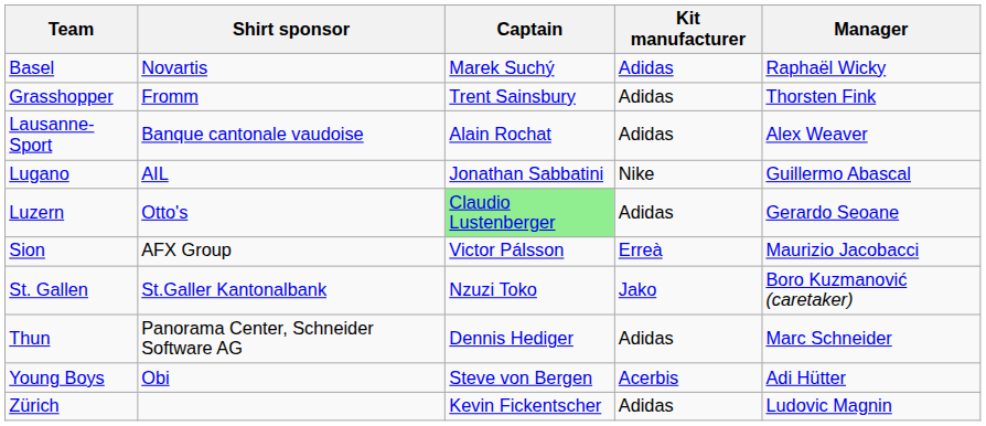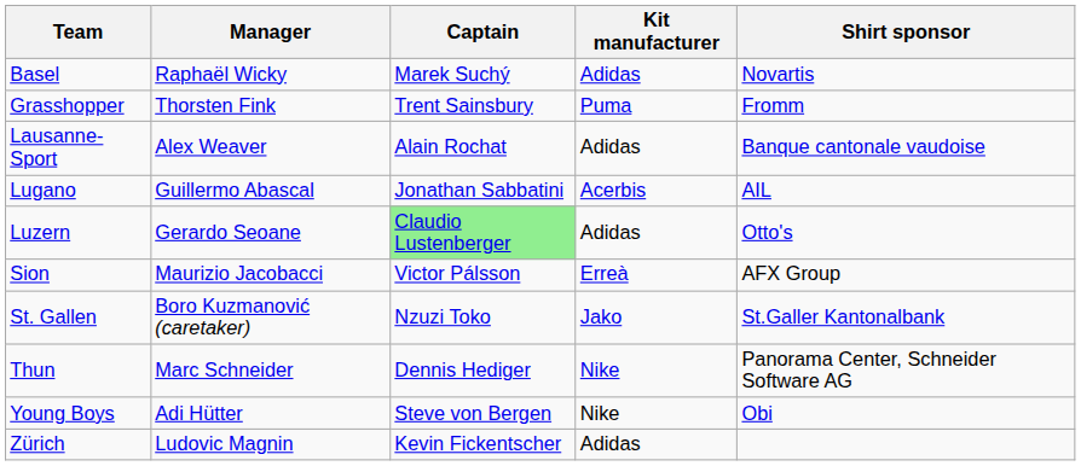 <table class="wikitable sortable" style="text-align: left; font-size:100%">
 <tr>
 <th>Team</th>
-<th>Shirt sponsor</th>
+<th>Manager</th>
 <th>Captain</th>
 <th>Kit manufacturer</th>
-<th>Manager</th>
+<th>Shirt sponsor</th>
 </tr>
 <tr>
 <td><a href='#'>Basel</a></td>
-<td><a href='#'>Novartis</a></td>
+<td> <a href='#'>Raphaël Wicky</a></td>
 <td> <a href='#'>Marek Suchý</a></td>
 <td><a href='#'>Adidas</a></td>
-<td> <a href='#'>Raphaël Wicky</a></td>
+<td><a href='#'>Novartis</a></td>
 </tr>
 <tr>
 <td><a href='#'>Grasshopper</a></td>
+<td> <a href='#'>Thorsten Fink</a></td>
+<td> <a href='#'>Trent Sainsbury</a></td>
+<td><a href='#'>Puma</a></td>
 <td><a href='#'>Fromm</a></td>
-<td> <a href='#'>Trent Sainsbury</a></td>
-<td>Adidas</td>
-<td> <a href='#'>Thorsten Fink</a></td>
 </tr>
 <tr>
 <td><a href='#'>Lausanne-Sport</a></td>
-<td><a href='#'>Banque cantonale vaudoise</a></td>
+<td> <a href='#'>Alex Weaver</a></td>
 <td> <a href='#'>Alain Rochat</a></td>
 <td>Adidas</td>
-<td> <a href='#'>Alex Weaver</a></td>
+<td><a href='#'>Banque cantonale vaudoise</a></td>
 </tr>
 <tr>
 <td><a href='#'>Lugano</a></td>
+<td> <a href='#'>Guillermo Abascal</a></td>
+<td> <a href='#'>Jonathan Sabbatini</a></td>
+<td><a href='#'>Acerbis</a></td>
 <td><a href='#'>AIL</a></td>
-<td> <a href='#'>Jonathan Sabbatini</a></td>
-<td>Nike</td>
-<td> <a href='#'>Guillermo Abascal</a></td>
 </tr>
 <tr>
 <td><a href='#'>Luzern</a></td>
-<td><a href='#'>Otto's</a></td>
+<td> <a href='#'>Gerardo Seoane</a></td>
 <td style="background: lightgreen;"> <a href='#'>Claudio Lustenberger</a></td>
 <td>Adidas</td>
-<td> <a href='#'>Gerardo Seoane</a></td>
+<td><a href='#'>Otto's</a></td>
 </tr>
 <tr>
 <td><a href='#'>Sion</a></td>
-<td>AFX Group</td>
+<td> <a href='#'>Maurizio Jacobacci</a></td>
 <td> <a href='#'>Victor Pálsson</a></td>
 <td><a href='#'>Erreà</a></td>
-<td> <a href='#'>Maurizio Jacobacci</a></td>
+<td>AFX Group</td>
 </tr>
 <tr>
 <td><a href='#'>St. Gallen</a></td>
-<td><a href='#'>St.Galler Kantonalbank</a></td>
+<td> <a href='#'>Boro Kuzmanović</a> <em>(caretaker)</em></td>
 <td> <a href='#'>Nzuzi Toko</a></td>
 <td><a href='#'>Jako</a></td>
-<td> <a href='#'>Boro Kuzmanović</a> <em>(caretaker)</em></td>
+<td><a href='#'>St.Galler Kantonalbank</a></td>
 </tr>
 <tr>
 <td><a href='#'>Thun</a></td>
+<td> <a href='#'>Marc Schneider</a></td>
+<td> <a href='#'>Dennis Hediger</a></td>
+<td><a href='#'>Nike</a></td>
 <td>Panorama Center, Schneider Software AG</td>
-<td> <a href='#'>Dennis Hediger</a></td>
-<td>Adidas</td>
-<td> <a href='#'>Marc Schneider</a></td>
 </tr>
 <tr>
 <td><a href='#'>Young Boys</a></td>
+<td> <a href='#'>Adi Hütter</a></td>
+<td> <a href='#'>Steve von Bergen</a></td>
+<td>Nike</td>
 <td><a href='#'>Obi</a></td>
-<td> <a href='#'>Steve von Bergen</a></td>
-<td><a href='#'>Acerbis</a></td>
-<td> <a href='#'>Adi Hütter</a></td>
 </tr>
 <tr>
 <td><a href='#'>Zürich</a></td>
-<td></td>
+<td> <a href='#'>Ludovic Magnin</a></td>
 <td> <a href='#'>Kevin Fickentscher</a></td>
 <td>Adidas</td>
-<td> <a href='#'>Ludovic Magnin</a></td>
+<td></td>
 </tr>
 </table>
